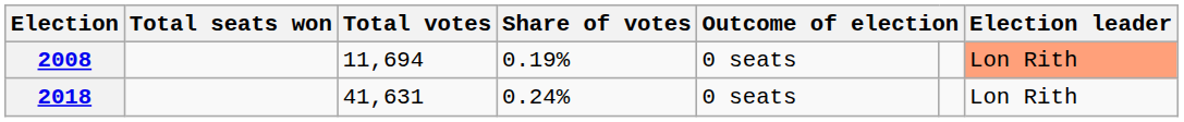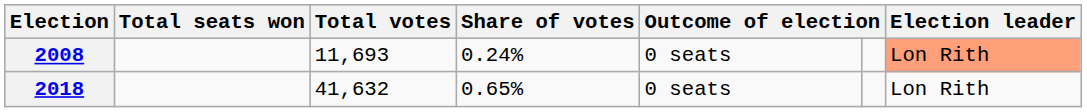 <table class="wikitable">
 <tr>
 <th>Election</th>
 <th>Total seats won</th>
 <th>Total votes</th>
 <th>Share of votes</th>
 <th colspan="2">Outcome of election</th>
 <th>Election leader</th>
 </tr>
 <tr>
 <th><a href='#'>2008</a></th>
 <td></td>
-<td>11,694</td>
-<td>0.19%</td>
+<td>11,693</td>
+<td>0.24%</td>
 <td> 0 seats</td>
 <td></td>
 <td style="background: lightsalmon;">Lon Rith</td>
 </tr>
 <tr>
 <th><a href='#'>2018</a></th>
 <td></td>
-<td>41,631</td>
-<td>0.24%</td>
+<td>41,632</td>
+<td>0.65%</td>
 <td> 0 seats</td>
 <td></td>
 <td>Lon Rith</td>
 </tr>
 </table>
